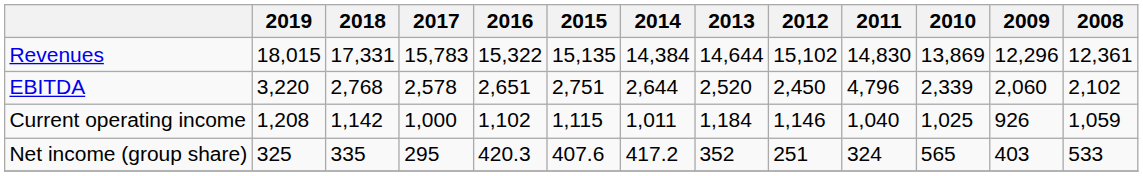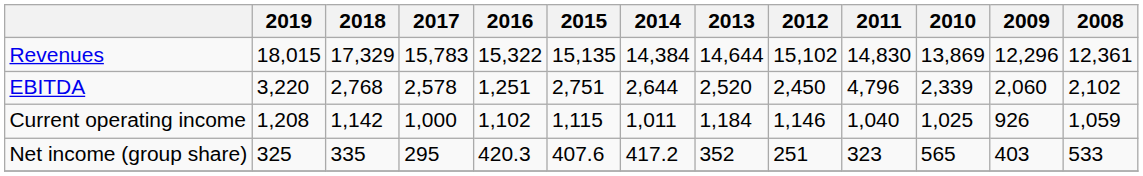 <table class="wikitable">
 <tr>
 <th></th>
 <th>2019</th>
 <th>2018</th>
 <th>2017</th>
 <th>2016</th>
 <th>2015</th>
 <th>2014</th>
 <th>2013</th>
 <th>2012</th>
 <th>2011</th>
 <th>2010</th>
 <th>2009</th>
 <th>2008</th>
 </tr>
 <tr>
 <td><a href='#'>Revenues</a></td>
 <td>18,015</td>
-<td>17,331</td>
+<td>17,329</td>
 <td>15,783</td>
 <td>15,322</td>
 <td>15,135</td>
 <td>14,384</td>
 <td>14,644</td>
 <td>15,102</td>
 <td>14,830</td>
 <td>13,869</td>
 <td>12,296</td>
 <td>12,361</td>
 </tr>
 <tr>
 <td><a href='#'>EBITDA</a></td>
 <td>3,220</td>
 <td>2,768</td>
 <td>2,578</td>
-<td>2,651</td>
+<td>1,251</td>
 <td>2,751</td>
 <td>2,644</td>
 <td>2,520</td>
 <td>2,450</td>
 <td>4,796</td>
 <td>2,339</td>
 <td>2,060</td>
 <td>2,102</td>
 </tr>
 <tr>
 <td>Current operating income</td>
 <td>1,208</td>
 <td>1,142</td>
 <td>1,000</td>
 <td>1,102</td>
 <td>1,115</td>
 <td>1,011</td>
 <td>1,184</td>
 <td>1,146</td>
 <td>1,040</td>
 <td>1,025</td>
 <td>926</td>
 <td>1,059</td>
 </tr>
 <tr>
 <td>Net income (group share)</td>
 <td>325</td>
 <td>335</td>
 <td>295</td>
 <td>420.3</td>
 <td>407.6</td>
 <td>417.2</td>
 <td>352</td>
 <td>251</td>
-<td>324</td>
+<td>323</td>
 <td>565</td>
 <td>403</td>
 <td>533</td>
 </tr>
 <tr>
 </tr>
 </table>
